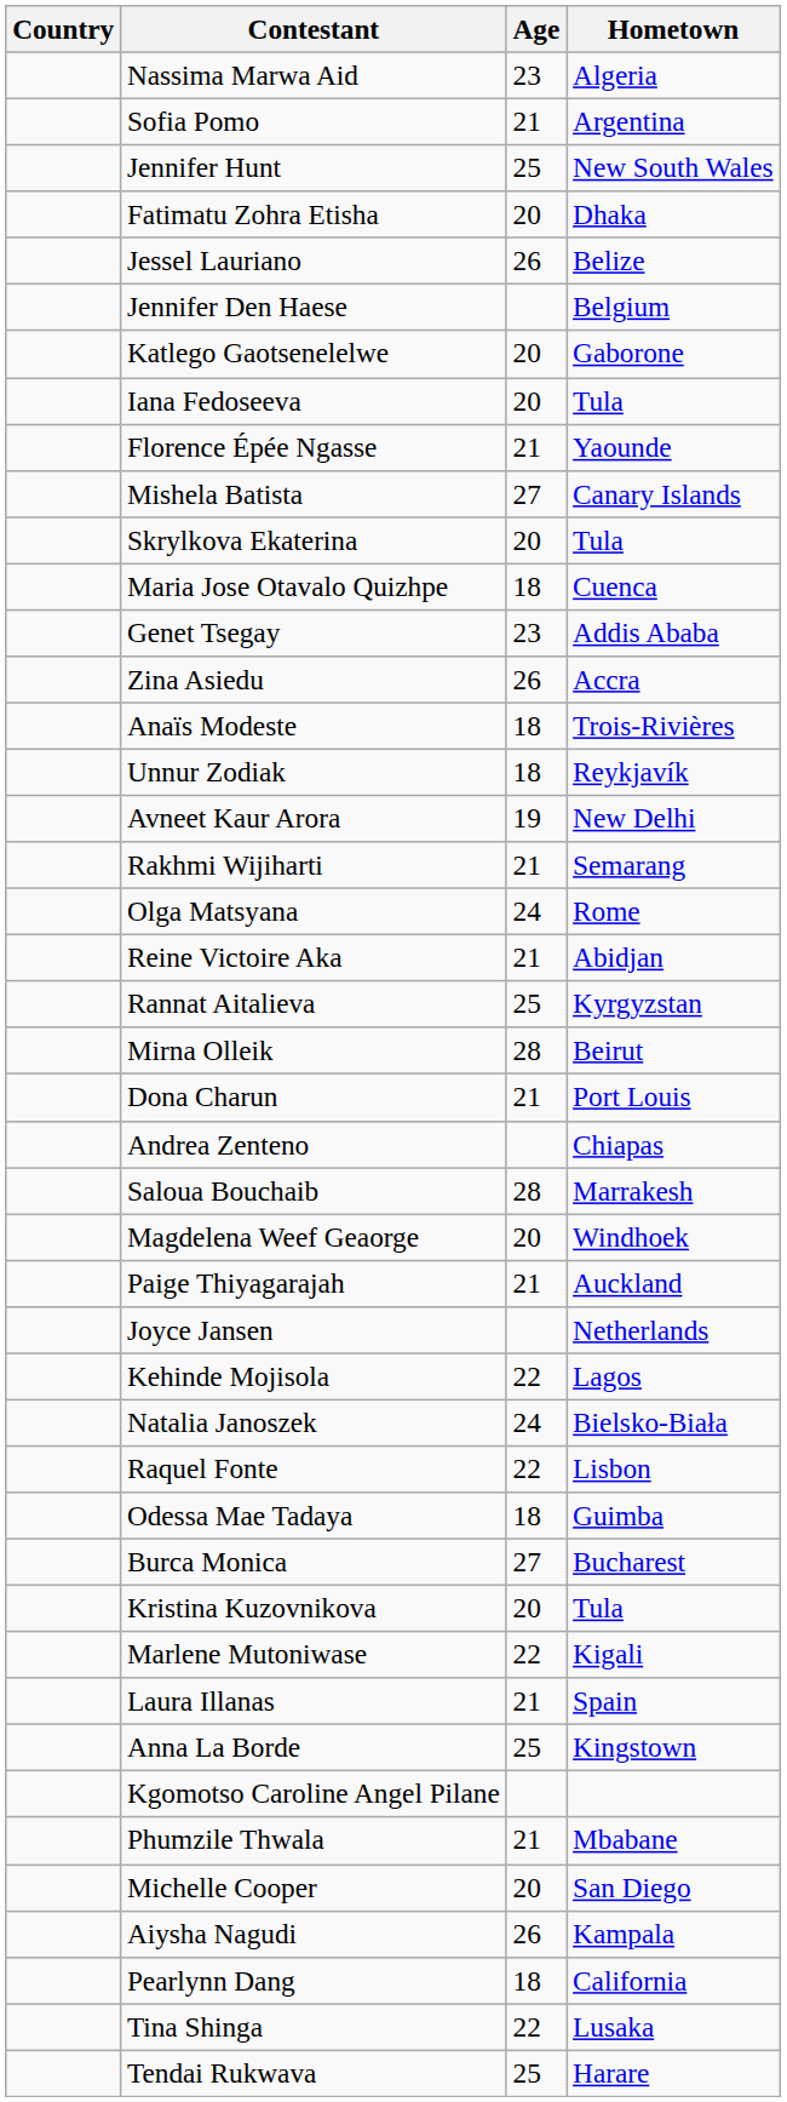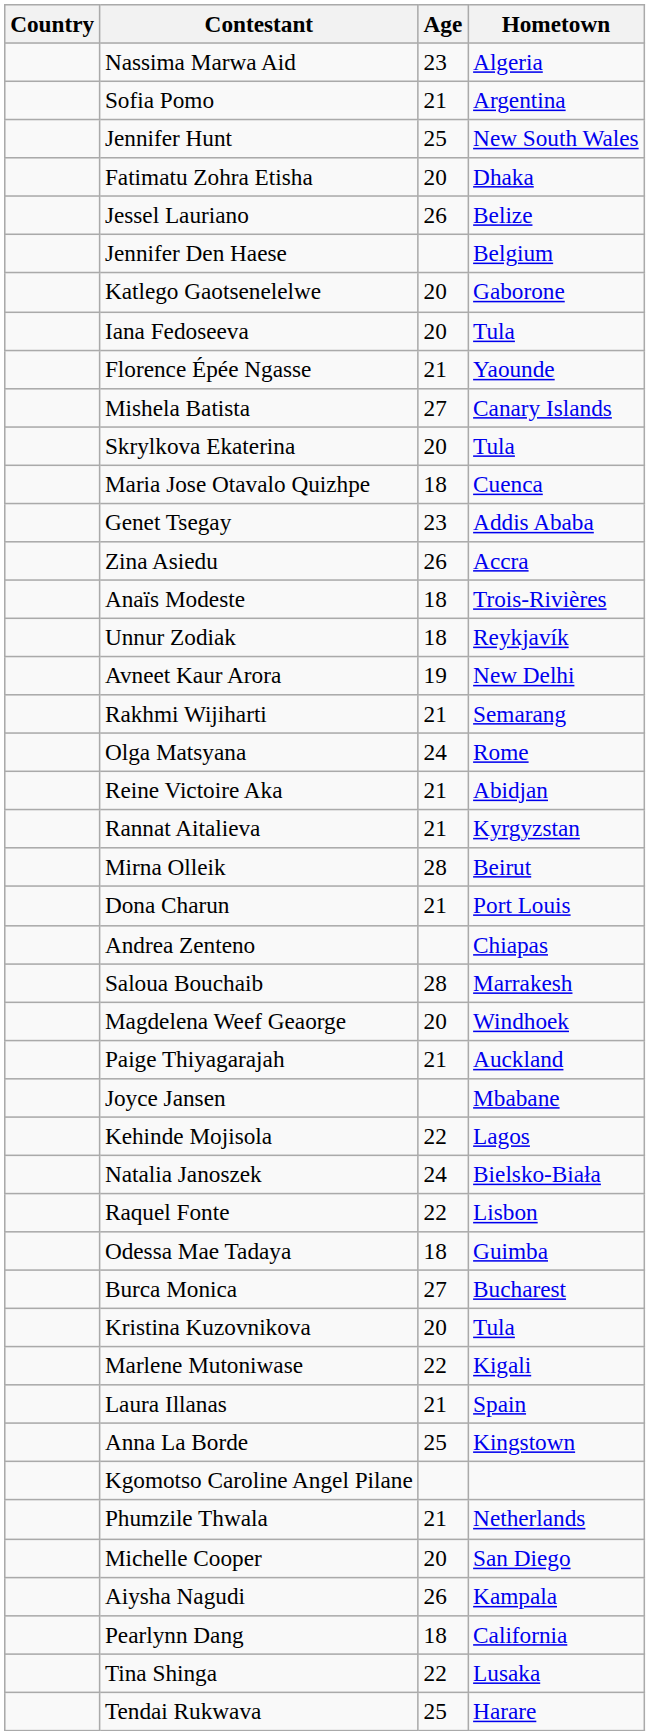 <table class="wikitable sortable" style="font-size:95%;">
 <tr>
 <th>Country</th>
 <th>Contestant</th>
 <th>Age</th>
 <th>Hometown</th>
 </tr>
 <tr>
 <td><strong></strong></td>
 <td>Nassima Marwa Aid</td>
 <td>23</td>
 <td><a href='#'>Algeria</a></td>
 </tr>
 <tr>
 <td><strong></strong></td>
 <td>Sofia Pomo</td>
 <td>21</td>
 <td><a href='#'>Argentina</a></td>
 </tr>
 <tr>
 <td><strong></strong></td>
 <td>Jennifer Hunt</td>
 <td>25</td>
 <td><a href='#'>New South Wales</a></td>
 </tr>
 <tr>
 <td><strong></strong></td>
 <td>Fatimatu Zohra Etisha</td>
 <td>20</td>
 <td><a href='#'>Dhaka</a></td>
 </tr>
 <tr>
 <td><strong></strong></td>
 <td>Jessel Lauriano</td>
 <td>26</td>
 <td><a href='#'>Belize</a></td>
 </tr>
 <tr>
 <td><strong></strong></td>
 <td>Jennifer Den Haese</td>
 <td></td>
 <td><a href='#'>Belgium</a></td>
 </tr>
 <tr>
 <td><strong></strong></td>
 <td>Katlego Gaotsenelelwe</td>
 <td>20</td>
 <td><a href='#'>Gaborone</a></td>
 </tr>
 <tr>
 <td><strong></strong></td>
 <td>Iana Fedoseeva</td>
 <td>20</td>
 <td><a href='#'>Tula</a></td>
 </tr>
 <tr>
 <td><strong></strong></td>
 <td>Florence Épée Ngasse</td>
 <td>21</td>
 <td><a href='#'>Yaounde</a></td>
 </tr>
 <tr>
 <td><strong></strong></td>
 <td>Mishela Batista</td>
 <td>27</td>
 <td><a href='#'>Canary Islands</a></td>
 </tr>
 <tr>
 <td><strong></strong></td>
 <td>Skrylkova Ekaterina</td>
 <td>20</td>
 <td><a href='#'>Tula</a></td>
 </tr>
 <tr>
 <td><strong></strong></td>
 <td>Maria Jose Otavalo Quizhpe</td>
 <td>18</td>
 <td><a href='#'>Cuenca</a></td>
 </tr>
 <tr>
 <td><strong></strong></td>
 <td>Genet Tsegay</td>
 <td>23</td>
 <td><a href='#'>Addis Ababa</a></td>
 </tr>
 <tr>
 <td><strong></strong></td>
 <td>Zina Asiedu</td>
 <td>26</td>
 <td><a href='#'>Accra</a></td>
 </tr>
 <tr>
 <td><strong></strong></td>
 <td>Anaïs Modeste</td>
 <td>18</td>
 <td><a href='#'>Trois-Rivières </a></td>
 </tr>
 <tr>
 <td><strong></strong></td>
 <td>Unnur Zodiak</td>
 <td>18</td>
 <td><a href='#'>Reykjavík</a></td>
 </tr>
 <tr>
 <td><strong></strong></td>
 <td>Avneet Kaur Arora</td>
 <td>19</td>
 <td><a href='#'>New Delhi</a></td>
 </tr>
 <tr>
 <td><strong></strong></td>
 <td>Rakhmi Wijiharti</td>
 <td>21</td>
 <td><a href='#'>Semarang</a></td>
 </tr>
 <tr>
 <td><strong></strong></td>
 <td>Olga Matsyana</td>
 <td>24</td>
 <td><a href='#'>Rome</a></td>
 </tr>
 <tr>
 <td><strong></strong></td>
 <td>Reine Victoire Aka</td>
 <td>21</td>
 <td><a href='#'>Abidjan</a></td>
 </tr>
 <tr>
 <td><strong></strong></td>
 <td>Rannat Aitalieva</td>
-<td>25</td>
+<td>21</td>
 <td><a href='#'>Kyrgyzstan</a></td>
 </tr>
 <tr>
 <td><strong></strong></td>
 <td>Mirna Olleik</td>
 <td>28</td>
 <td><a href='#'>Beirut</a></td>
 </tr>
 <tr>
 <td><strong></strong></td>
 <td>Dona Charun</td>
 <td>21</td>
 <td><a href='#'>Port Louis</a></td>
 </tr>
 <tr>
 <td><strong></strong></td>
 <td>Andrea Zenteno</td>
 <td></td>
 <td><a href='#'>Chiapas</a></td>
 </tr>
 <tr>
 <td><strong></strong></td>
 <td>Saloua Bouchaib</td>
 <td>28</td>
 <td><a href='#'>Marrakesh</a></td>
 </tr>
 <tr>
 <td><strong></strong></td>
 <td>Magdelena Weef Geaorge</td>
 <td>20</td>
 <td><a href='#'>Windhoek</a></td>
 </tr>
 <tr>
 <td><strong></strong></td>
 <td>Paige Thiyagarajah</td>
 <td>21</td>
 <td><a href='#'>Auckland</a></td>
 </tr>
 <tr>
 <td><strong></strong></td>
 <td>Joyce Jansen</td>
 <td></td>
-<td><a href='#'>Netherlands</a></td>
+<td><a href='#'>Mbabane</a></td>
 </tr>
 <tr>
 <td><strong></strong></td>
 <td>Kehinde Mojisola</td>
 <td>22</td>
 <td><a href='#'>Lagos</a></td>
 </tr>
 <tr>
 <td><strong></strong></td>
 <td>Natalia Janoszek</td>
 <td>24</td>
 <td><a href='#'>Bielsko-Biała</a></td>
 </tr>
 <tr>
 <td><strong></strong></td>
 <td>Raquel Fonte</td>
 <td>22</td>
 <td><a href='#'>Lisbon</a></td>
 </tr>
 <tr>
 <td><strong></strong></td>
 <td>Odessa Mae Tadaya</td>
 <td>18</td>
 <td><a href='#'>Guimba</a></td>
 </tr>
 <tr>
 <td><strong></strong></td>
 <td>Burca Monica</td>
 <td>27</td>
 <td><a href='#'>Bucharest</a></td>
 </tr>
 <tr>
 <td><strong></strong></td>
 <td>Kristina Kuzovnikova</td>
 <td>20</td>
 <td><a href='#'>Tula</a></td>
 </tr>
 <tr>
 <td><strong></strong></td>
 <td>Marlene Mutoniwase</td>
 <td>22</td>
 <td><a href='#'>Kigali</a></td>
 </tr>
 <tr>
 <td><strong></strong></td>
 <td>Laura Illanas</td>
 <td>21</td>
 <td><a href='#'>Spain</a></td>
 </tr>
 <tr>
 <td><strong></strong></td>
 <td>Anna La Borde</td>
 <td>25</td>
 <td><a href='#'>Kingstown</a></td>
 </tr>
 <tr>
 <td><strong></strong></td>
 <td>Kgomotso Caroline Angel Pilane</td>
 <td></td>
 <td></td>
 </tr>
 <tr>
 <td><strong></strong></td>
 <td>Phumzile Thwala</td>
 <td>21</td>
-<td><a href='#'>Mbabane</a></td>
+<td><a href='#'>Netherlands</a></td>
 </tr>
 <tr>
 <td><strong></strong></td>
 <td>Michelle Cooper</td>
 <td>20</td>
 <td><a href='#'>San Diego</a></td>
 </tr>
 <tr>
 <td><strong></strong></td>
 <td>Aiysha Nagudi</td>
 <td>26</td>
 <td><a href='#'>Kampala</a></td>
 </tr>
 <tr>
 <td><strong></strong></td>
 <td>Pearlynn Dang</td>
 <td>18</td>
 <td><a href='#'>California</a></td>
 </tr>
 <tr>
 <td><strong></strong></td>
 <td>Tina Shinga</td>
 <td>22</td>
 <td><a href='#'>Lusaka</a></td>
 </tr>
 <tr>
 <td><strong></strong></td>
 <td>Tendai Rukwava</td>
 <td>25</td>
 <td><a href='#'>Harare</a></td>
 </tr>
 </table>
